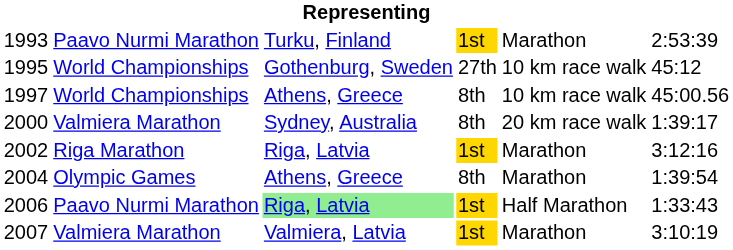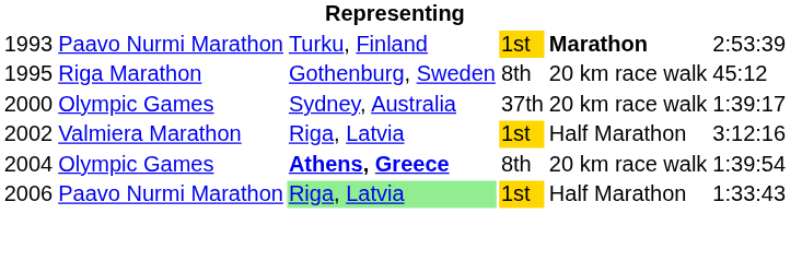 <table>
 <tr>
 <th colspan="6">Representing </th>
 </tr>
 <tr>
 <td>1993</td>
 <td><a href='#'>Paavo Nurmi Marathon</a></td>
 <td><a href='#'>Turku</a>, <a href='#'>Finland</a></td>
 <td bgcolor="gold">1st</td>
-<td>Marathon</td>
+<td><strong>Marathon</strong></td>
 <td>2:53:39</td>
 </tr>
 <tr>
 <td>1995</td>
-<td><a href='#'>World Championships</a></td>
+<td><a href='#'>Riga Marathon</a></td>
 <td><a href='#'>Gothenburg</a>, <a href='#'>Sweden</a></td>
-<td>27th</td>
-<td>10 km race walk</td>
+<td>8th</td>
+<td>20 km race walk</td>
 <td>45:12</td>
 </tr>
 <tr>
-<td>1997</td>
-<td><a href='#'>World Championships</a></td>
-<td><a href='#'>Athens</a>, <a href='#'>Greece</a></td>
-<td>8th</td>
-<td>10 km race walk</td>
-<td>45:00.56</td>
-</tr>
-<tr>
 <td>2000</td>
-<td><a href='#'>Valmiera Marathon</a></td>
+<td><a href='#'>Olympic Games</a></td>
 <td><a href='#'>Sydney</a>, <a href='#'>Australia</a></td>
-<td>8th</td>
+<td>37th</td>
 <td>20 km race walk</td>
 <td>1:39:17</td>
 </tr>
 <tr>
 <td>2002</td>
-<td><a href='#'>Riga Marathon</a></td>
+<td><a href='#'>Valmiera Marathon</a></td>
 <td><a href='#'>Riga</a>, <a href='#'>Latvia</a></td>
 <td bgcolor="gold">1st</td>
-<td>Marathon</td>
+<td>Half Marathon</td>
 <td>3:12:16</td>
 </tr>
 <tr>
 <td>2004</td>
 <td><a href='#'>Olympic Games</a></td>
-<td><a href='#'>Athens</a>, <a href='#'>Greece</a></td>
+<td><strong><a href='#'>Athens</a>, <a href='#'>Greece</a></strong></td>
 <td>8th</td>
-<td>Marathon</td>
+<td>20 km race walk</td>
 <td>1:39:54</td>
 </tr>
 <tr>
 <td>2006</td>
 <td><a href='#'>Paavo Nurmi Marathon</a></td>
 <td style="background: lightgreen;"><a href='#'>Riga</a>, <a href='#'>Latvia</a></td>
 <td bgcolor="gold">1st</td>
 <td>Half Marathon</td>
 <td>1:33:43</td>
 </tr>
-<tr>
-<td>2007</td>
-<td><a href='#'>Valmiera Marathon</a></td>
-<td><a href='#'>Valmiera</a>, <a href='#'>Latvia</a></td>
-<td bgcolor="gold">1st</td>
-<td>Marathon</td>
-<td>3:10:19</td>
-</tr>
 </table>
